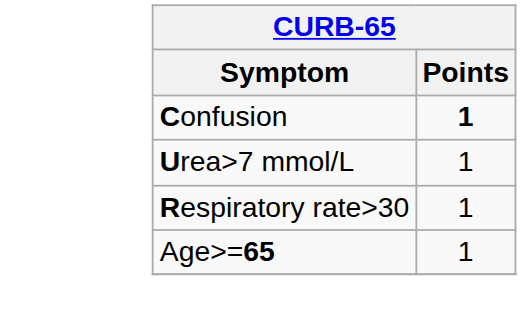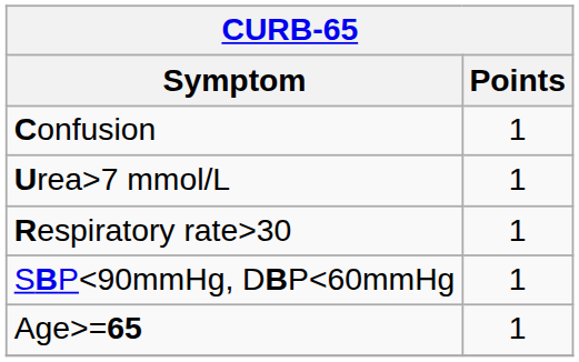 <table class="wikitable" align="right" style="margin-left:0.4em;">
 <tr>
 <th colspan=2><a href='#'>CURB-65</a></th>
 </tr>
 <tr>
 <th>Symptom</th>
 <th>Points</th>
 </tr>
 <tr>
 <td><strong>C</strong>onfusion</td>
-<td style="text-align: center;"><strong>1</strong></td>
+<td style="text-align: center;">1</td>
 </tr>
 <tr>
 <td><strong>U</strong>rea>7 mmol/L</td>
 <td style="text-align: center;">1</td>
 </tr>
 <tr>
 <td><strong>R</strong>espiratory rate>30</td>
 <td style="text-align: center;">1</td>
 </tr>
 <tr>
+<td><a href='#'>S<strong>B</strong>P</a><90mmHg, D<strong>B</strong>P<60mmHg</td>
+<td style="text-align: center;">1</td>
+</tr>
+<tr>
 <td>Age>=<strong>65</strong></td>
 <td style="text-align: center;">1</td>
 </tr>
 <tr>
 </tr>
 </table>
